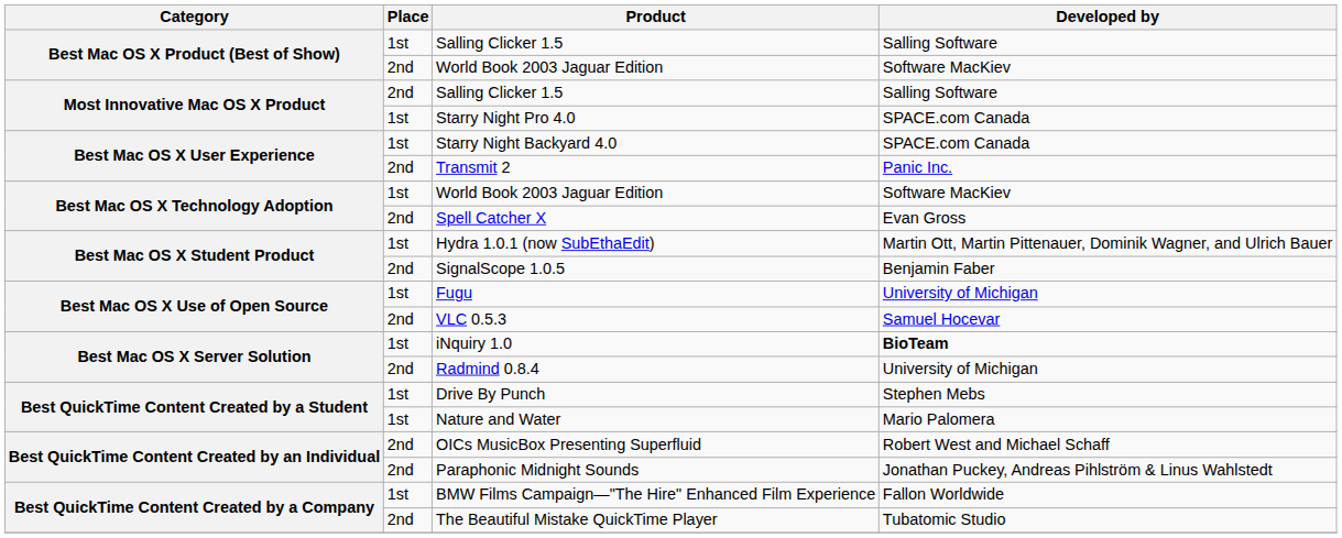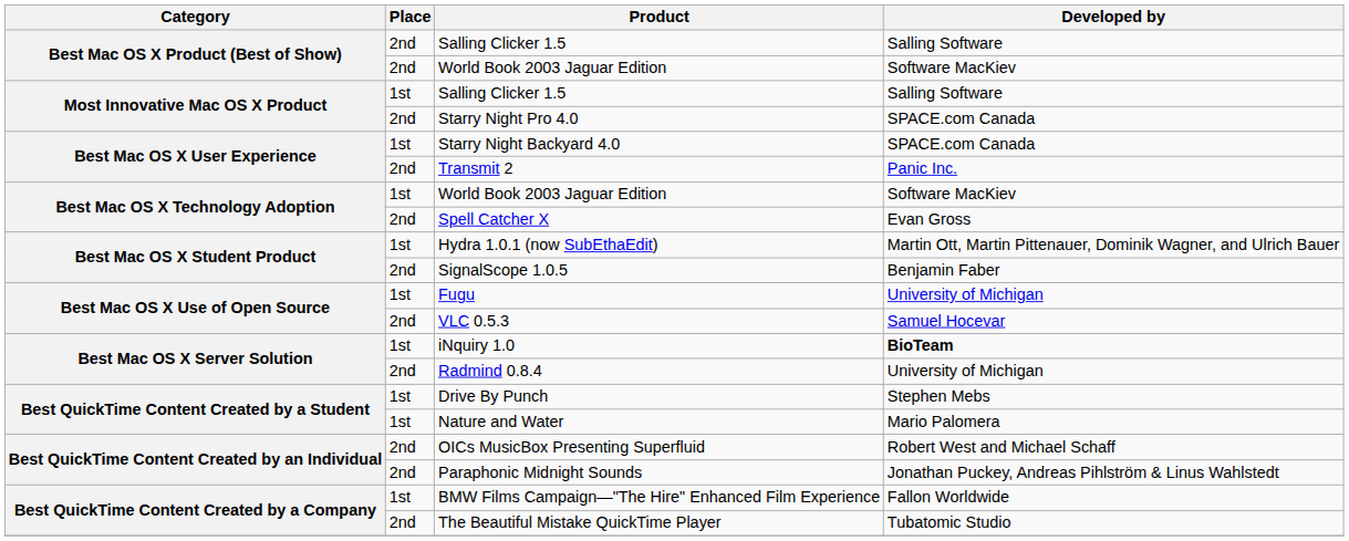 <table class="wikitable">
 <tr>
 <th>Category</th>
 <th>Place</th>
 <th>Product</th>
 <th>Developed by</th>
 </tr>
 <tr>
 <th rowspan="2">Best Mac OS X Product (Best of Show)</th>
-<td>1st</td>
+<td>2nd</td>
 <td>Salling Clicker 1.5</td>
 <td>Salling Software</td>
 </tr>
 <tr>
 <td>2nd</td>
 <td>World Book 2003 Jaguar Edition</td>
 <td>Software MacKiev</td>
 </tr>
 <tr>
 <th rowspan="2">Most Innovative Mac OS X Product</th>
-<td>2nd</td>
+<td>1st</td>
 <td>Salling Clicker 1.5</td>
 <td>Salling Software</td>
 </tr>
 <tr>
-<td>1st</td>
+<td>2nd</td>
 <td>Starry Night Pro 4.0</td>
 <td>SPACE.com Canada</td>
 </tr>
 <tr>
 <th rowspan="2">Best Mac OS X User Experience</th>
 <td>1st</td>
 <td>Starry Night Backyard 4.0</td>
 <td>SPACE.com Canada</td>
 </tr>
 <tr>
 <td>2nd</td>
 <td><a href='#'>Transmit</a> 2</td>
 <td><a href='#'>Panic Inc.</a></td>
 </tr>
 <tr>
 <th rowspan="2">Best Mac OS X Technology Adoption</th>
 <td>1st</td>
 <td>World Book 2003 Jaguar Edition</td>
 <td>Software MacKiev</td>
 </tr>
 <tr>
 <td>2nd</td>
 <td><a href='#'>Spell Catcher X</a></td>
 <td>Evan Gross</td>
 </tr>
 <tr>
 <th rowspan="2">Best Mac OS X Student Product</th>
 <td>1st</td>
 <td>Hydra 1.0.1 (now <a href='#'>SubEthaEdit</a>)</td>
 <td>Martin Ott, Martin Pittenauer, Dominik Wagner, and Ulrich Bauer</td>
 </tr>
 <tr>
 <td>2nd</td>
 <td>SignalScope 1.0.5</td>
 <td>Benjamin Faber</td>
 </tr>
 <tr>
 <th rowspan="2">Best Mac OS X Use of Open Source</th>
 <td>1st</td>
 <td><a href='#'>Fugu</a></td>
 <td><a href='#'>University of Michigan</a></td>
 </tr>
 <tr>
 <td>2nd</td>
 <td><a href='#'>VLC</a> 0.5.3</td>
 <td><a href='#'>Samuel Hocevar</a></td>
 </tr>
 <tr>
 <th rowspan="2">Best Mac OS X Server Solution</th>
 <td>1st</td>
 <td>iNquiry 1.0</td>
 <td><strong>BioTeam</strong></td>
 </tr>
 <tr>
 <td>2nd</td>
 <td><a href='#'>Radmind</a> 0.8.4</td>
 <td>University of Michigan</td>
 </tr>
 <tr>
 <th rowspan="2">Best QuickTime Content Created by a Student</th>
 <td>1st</td>
 <td>Drive By Punch</td>
 <td>Stephen Mebs</td>
 </tr>
 <tr>
 <td>1st</td>
 <td>Nature and Water</td>
 <td>Mario Palomera</td>
 </tr>
 <tr>
 <th rowspan="2">Best QuickTime Content Created by an Individual</th>
 <td>2nd</td>
 <td>OICs MusicBox Presenting Superfluid</td>
 <td>Robert West and Michael Schaff</td>
 </tr>
 <tr>
 <td>2nd</td>
 <td>Paraphonic Midnight Sounds</td>
 <td>Jonathan Puckey, Andreas Pihlström & Linus Wahlstedt</td>
 </tr>
 <tr>
 <th rowspan="2">Best QuickTime Content Created by a Company</th>
 <td>1st</td>
 <td>BMW Films Campaign—"The Hire" Enhanced Film Experience</td>
 <td>Fallon Worldwide</td>
 </tr>
 <tr>
 <td>2nd</td>
 <td>The Beautiful Mistake QuickTime Player</td>
 <td>Tubatomic Studio</td>
 </tr>
 <tr>
 </tr>
 </table>
